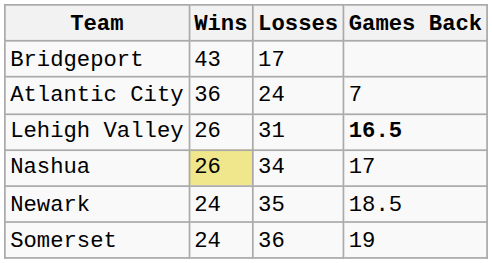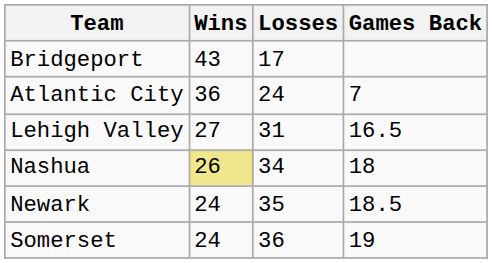 <table class="wikitable">
 <tr>
 <th>Team</th>
 <th>Wins</th>
 <th>Losses</th>
 <th>Games Back</th>
 </tr>
 <tr>
 <td>Bridgeport</td>
 <td>43</td>
 <td>17</td>
 <td></td>
 </tr>
 <tr>
 <td>Atlantic City</td>
 <td>36</td>
 <td>24</td>
 <td>7</td>
 </tr>
 <tr>
 <td>Lehigh Valley</td>
-<td>26</td>
+<td>27</td>
 <td>31</td>
-<td><strong>16.5</strong></td>
+<td>16.5</td>
 </tr>
 <tr>
 <td>Nashua</td>
 <td style="background: khaki;">26</td>
 <td>34</td>
-<td>17</td>
+<td>18</td>
 </tr>
 <tr>
 <td>Newark</td>
 <td>24</td>
 <td>35</td>
 <td>18.5</td>
 </tr>
 <tr>
 <td>Somerset</td>
 <td>24</td>
 <td>36</td>
 <td>19</td>
 </tr>
 </table>
